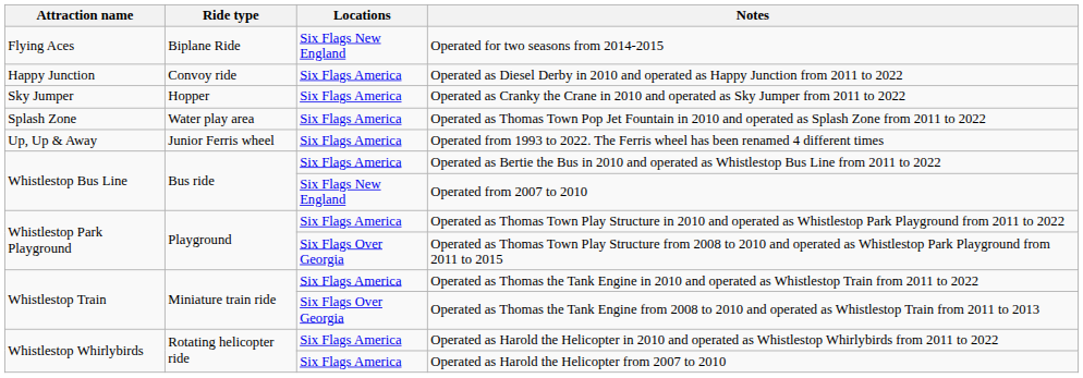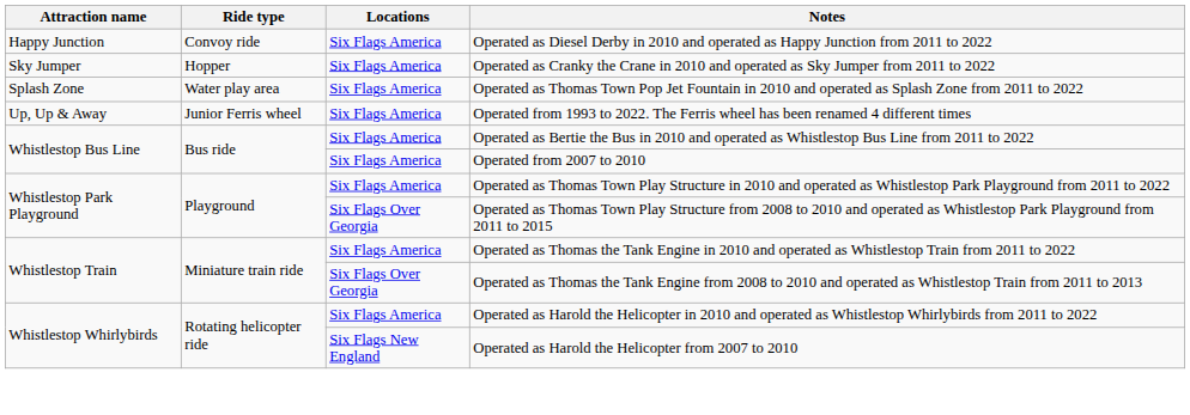 <table class="wikitable sortable">
 <tr>
 <th>Attraction name</th>
 <th class="unsortable">Ride type</th>
 <th>Locations</th>
 <th class="unsortable">Notes</th>
-</tr>
-<tr>
-<td>Flying Aces</td>
-<td>Biplane Ride</td>
-<td><a href='#'>Six Flags New England</a></td>
-<td>Operated for two seasons from 2014-2015</td>
 </tr>
 <tr>
 <td>Happy Junction</td>
 <td>Convoy ride</td>
 <td><a href='#'>Six Flags America</a></td>
 <td>Operated as Diesel Derby in 2010 and operated as Happy Junction from 2011 to 2022</td>
 </tr>
 <tr>
 <td>Sky Jumper</td>
 <td>Hopper</td>
 <td><a href='#'>Six Flags America</a></td>
 <td>Operated as Cranky the Crane in 2010 and operated as Sky Jumper from 2011 to 2022</td>
 </tr>
 <tr>
 <td>Splash Zone</td>
 <td>Water play area</td>
 <td><a href='#'>Six Flags America</a></td>
 <td>Operated as Thomas Town Pop Jet Fountain in 2010 and operated as Splash Zone from 2011 to 2022</td>
 </tr>
 <tr>
 <td>Up, Up & Away</td>
 <td>Junior Ferris wheel</td>
 <td><a href='#'>Six Flags America</a></td>
 <td>Operated from 1993 to 2022. The Ferris wheel has been renamed 4 different times</td>
 </tr>
 <tr>
 <td rowspan="2">Whistlestop Bus Line</td>
 <td rowspan="2">Bus ride</td>
 <td><a href='#'>Six Flags America</a></td>
 <td>Operated as Bertie the Bus in 2010 and operated as Whistlestop Bus Line from 2011 to 2022</td>
 </tr>
 <tr>
-<td><a href='#'>Six Flags New England</a></td>
+<td><a href='#'>Six Flags America</a></td>
 <td>Operated from 2007 to 2010</td>
 </tr>
 <tr>
 <td rowspan="2">Whistlestop Park Playground</td>
 <td rowspan="2">Playground</td>
 <td><a href='#'>Six Flags America</a></td>
 <td>Operated as Thomas Town Play Structure in 2010 and operated as Whistlestop Park Playground from 2011 to 2022</td>
 </tr>
 <tr>
 <td><a href='#'>Six Flags Over Georgia</a></td>
 <td>Operated as Thomas Town Play Structure from 2008 to 2010 and operated as Whistlestop Park Playground from 2011 to 2015</td>
 </tr>
 <tr>
 <td rowspan="2">Whistlestop Train</td>
 <td rowspan="2">Miniature train ride</td>
 <td><a href='#'>Six Flags America</a></td>
 <td>Operated as Thomas the Tank Engine in 2010 and operated as Whistlestop Train from 2011 to 2022</td>
 </tr>
 <tr>
 <td><a href='#'>Six Flags Over Georgia</a></td>
 <td>Operated as Thomas the Tank Engine from 2008 to 2010 and operated as Whistlestop Train from 2011 to 2013</td>
 </tr>
 <tr>
 <td rowspan="2">Whistlestop Whirlybirds</td>
 <td rowspan="2">Rotating helicopter ride</td>
 <td><a href='#'>Six Flags America</a></td>
 <td>Operated as Harold the Helicopter in 2010 and operated as Whistlestop Whirlybirds from 2011 to 2022</td>
 </tr>
 <tr>
-<td><a href='#'>Six Flags America</a></td>
+<td><a href='#'>Six Flags New England</a></td>
 <td>Operated as Harold the Helicopter from 2007 to 2010</td>
 </tr>
 </table>
